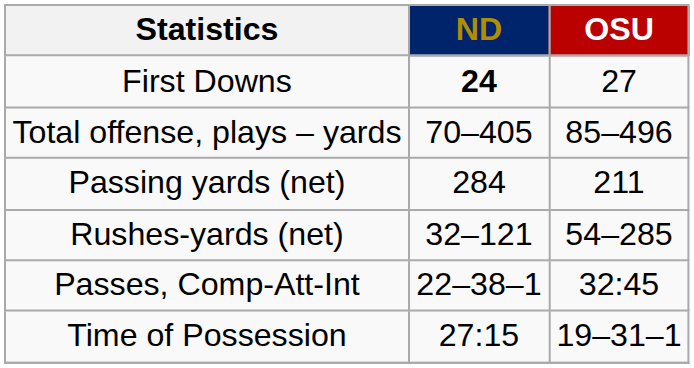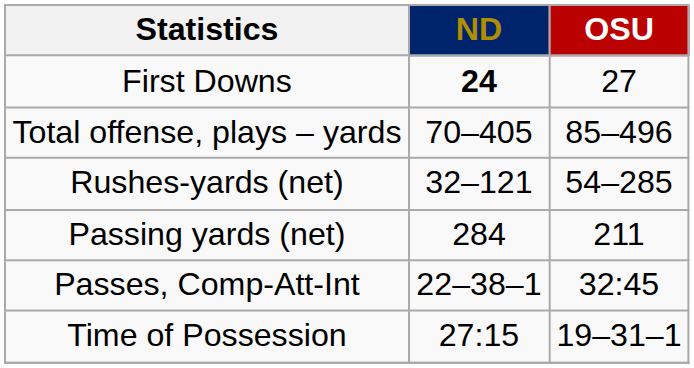 <table class="wikitable" style="text-align: center;">
 <tr>
 <th>Statistics</th>
 <th style="background:#00246b; color:#b18d03">ND</th>
 <th style="background:#bb0000; color:#ffffff">OSU</th>
 </tr>
 <tr>
 <td>First Downs</td>
 <td><strong>24</strong></td>
 <td>27</td>
 </tr>
 <tr>
 <td>Total offense, plays – yards</td>
 <td>70–405</td>
 <td>85–496</td>
 </tr>
 <tr>
+<td>Rushes-yards (net)</td>
+<td>32–121</td>
+<td>54–285</td>
+</tr>
+<tr>
 <td>Passing yards (net)</td>
 <td>284</td>
 <td>211</td>
-</tr>
-<tr>
-<td>Rushes-yards (net)</td>
-<td>32–121</td>
-<td>54–285</td>
 </tr>
 <tr>
 <td>Passes, Comp-Att-Int</td>
 <td>22–38–1</td>
 <td>32:45</td>
 </tr>
 <tr>
 <td>Time of Possession</td>
 <td>27:15</td>
 <td>19–31–1</td>
 </tr>
 <tr>
 </tr>
 </table>
